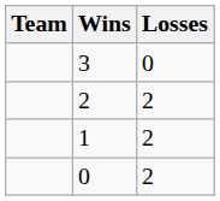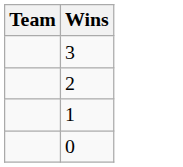 <table class=wikitable>
 <tr>
 <th>Team</th>
 <th>Wins</th>
-<th>Losses</th>
 </tr>
 <tr>
 <td><strong></strong></td>
 <td>3</td>
-<td>0</td>
 </tr>
 <tr>
 <td></td>
-<td>2</td>
 <td>2</td>
 </tr>
 <tr>
 <td></td>
 <td>1</td>
-<td>2</td>
 </tr>
 <tr>
 <td></td>
 <td>0</td>
-<td>2</td>
 </tr>
 </table>
